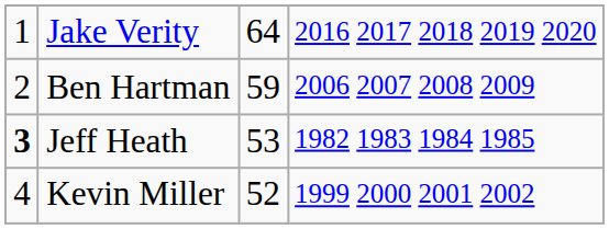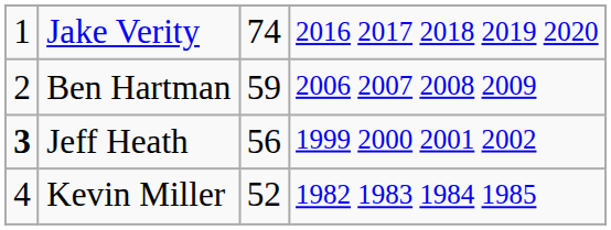 <table class="wikitable">
 <tr>
 </tr>
 <tr>
 <td>1</td>
 <td><a href='#'>Jake Verity</a></td>
-<td>64</td>
+<td>74</td>
 <td style="font-size:80%;"><a href='#'>2016</a> <a href='#'>2017</a> <a href='#'>2018</a> <a href='#'>2019</a> <a href='#'>2020</a></td>
 </tr>
 <tr>
 <td>2</td>
 <td>Ben Hartman</td>
 <td>59</td>
 <td style="font-size:80%;"><a href='#'>2006</a> <a href='#'>2007</a> <a href='#'>2008</a> <a href='#'>2009</a></td>
 </tr>
 <tr>
 <td><strong>3</strong></td>
 <td>Jeff Heath</td>
-<td>53</td>
-<td style="font-size:80%;"><a href='#'>1982</a> <a href='#'>1983</a> <a href='#'>1984</a> <a href='#'>1985</a></td>
+<td>56</td>
+<td style="font-size:80%;"><a href='#'>1999</a> <a href='#'>2000</a> <a href='#'>2001</a> <a href='#'>2002</a></td>
 </tr>
 <tr>
 <td>4</td>
 <td>Kevin Miller</td>
 <td>52</td>
-<td style="font-size:80%;"><a href='#'>1999</a> <a href='#'>2000</a> <a href='#'>2001</a> <a href='#'>2002</a></td>
+<td style="font-size:80%;"><a href='#'>1982</a> <a href='#'>1983</a> <a href='#'>1984</a> <a href='#'>1985</a></td>
 </tr>
 </table>
